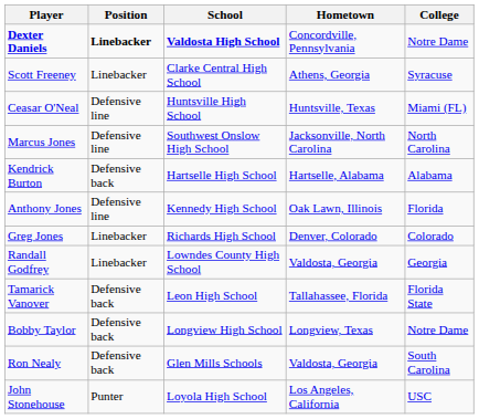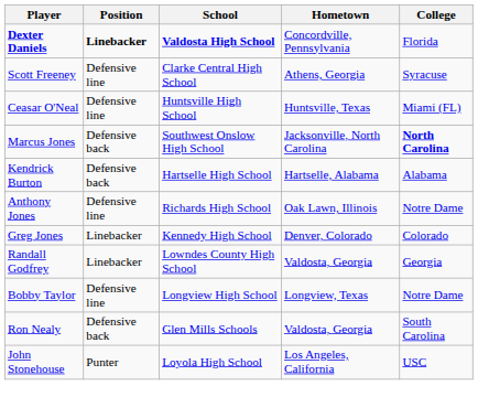 <table class="wikitable">
 <tr>
 <th>Player</th>
 <th>Position</th>
 <th>School</th>
 <th>Hometown</th>
 <th>College</th>
 </tr>
 <tr>
 <td><strong><a href='#'>Dexter Daniels</a></strong></td>
 <td><strong>Linebacker</strong></td>
 <td><strong><a href='#'>Valdosta High School</a></strong></td>
 <td><a href='#'>Concordville, Pennsylvania</a></td>
-<td><a href='#'>Notre Dame</a></td>
+<td><a href='#'>Florida</a></td>
 </tr>
 <tr>
 <td><a href='#'>Scott Freeney</a></td>
-<td>Linebacker</td>
+<td>Defensive line</td>
 <td><a href='#'>Clarke Central High School</a></td>
 <td><a href='#'>Athens, Georgia</a></td>
 <td><a href='#'>Syracuse</a></td>
 </tr>
 <tr>
 <td><a href='#'>Ceasar O'Neal</a></td>
 <td>Defensive line</td>
 <td><a href='#'>Huntsville High School</a></td>
 <td><a href='#'>Huntsville, Texas</a></td>
 <td><a href='#'>Miami (FL)</a></td>
 </tr>
 <tr>
 <td><a href='#'>Marcus Jones</a></td>
-<td>Defensive line</td>
+<td>Defensive back</td>
 <td><a href='#'>Southwest Onslow High School</a></td>
 <td><a href='#'>Jacksonville, North Carolina</a></td>
-<td><a href='#'>North Carolina</a></td>
+<td><strong><a href='#'>North Carolina</a></strong></td>
 </tr>
 <tr>
 <td><a href='#'>Kendrick Burton</a></td>
 <td>Defensive back</td>
 <td><a href='#'>Hartselle High School</a></td>
 <td><a href='#'>Hartselle, Alabama</a></td>
 <td><a href='#'>Alabama</a></td>
 </tr>
 <tr>
 <td><a href='#'>Anthony Jones</a></td>
 <td>Defensive line</td>
-<td><a href='#'>Kennedy High School</a></td>
+<td><a href='#'>Richards High School</a></td>
 <td><a href='#'>Oak Lawn, Illinois</a></td>
-<td><a href='#'>Florida</a></td>
+<td><a href='#'>Notre Dame</a></td>
 </tr>
 <tr>
 <td><a href='#'>Greg Jones</a></td>
 <td>Linebacker</td>
-<td><a href='#'>Richards High School</a></td>
+<td><a href='#'>Kennedy High School</a></td>
 <td><a href='#'>Denver, Colorado</a></td>
 <td><a href='#'>Colorado</a></td>
 </tr>
 <tr>
 <td><a href='#'>Randall Godfrey</a></td>
 <td>Linebacker</td>
 <td><a href='#'>Lowndes County High School</a></td>
 <td><a href='#'>Valdosta, Georgia</a></td>
 <td><a href='#'>Georgia</a></td>
 </tr>
 <tr>
-<td><a href='#'>Tamarick Vanover</a></td>
-<td>Defensive back</td>
-<td><a href='#'>Leon High School</a></td>
-<td><a href='#'>Tallahassee, Florida</a></td>
-<td><a href='#'>Florida State</a></td>
-</tr>
-<tr>
 <td><a href='#'>Bobby Taylor</a></td>
-<td>Defensive back</td>
+<td>Defensive line</td>
 <td><a href='#'>Longview High School</a></td>
 <td><a href='#'>Longview, Texas</a></td>
 <td><a href='#'>Notre Dame</a></td>
 </tr>
 <tr>
 <td><a href='#'>Ron Nealy</a></td>
 <td>Defensive back</td>
 <td><a href='#'>Glen Mills Schools</a></td>
 <td><a href='#'>Valdosta, Georgia</a></td>
 <td><a href='#'>South Carolina</a></td>
 </tr>
 <tr>
 <td><a href='#'>John Stonehouse</a></td>
 <td>Punter</td>
 <td><a href='#'>Loyola High School</a></td>
 <td><a href='#'>Los Angeles, California</a></td>
 <td><a href='#'>USC</a></td>
 </tr>
 </table>
